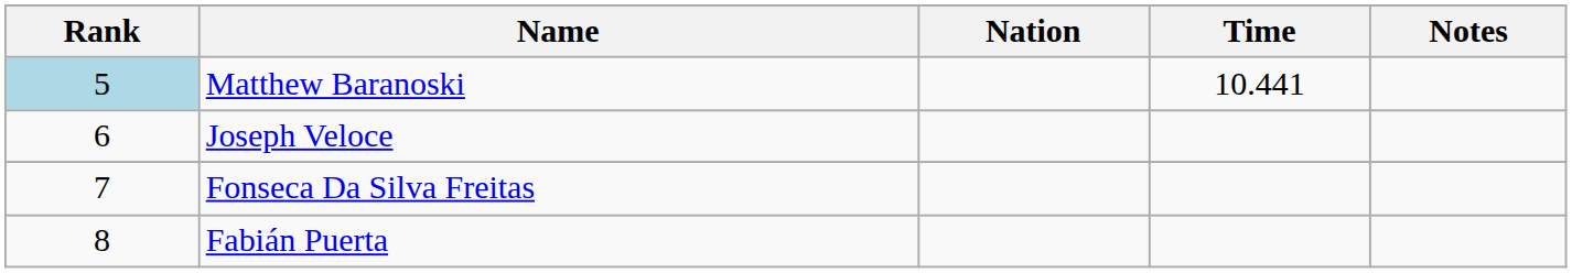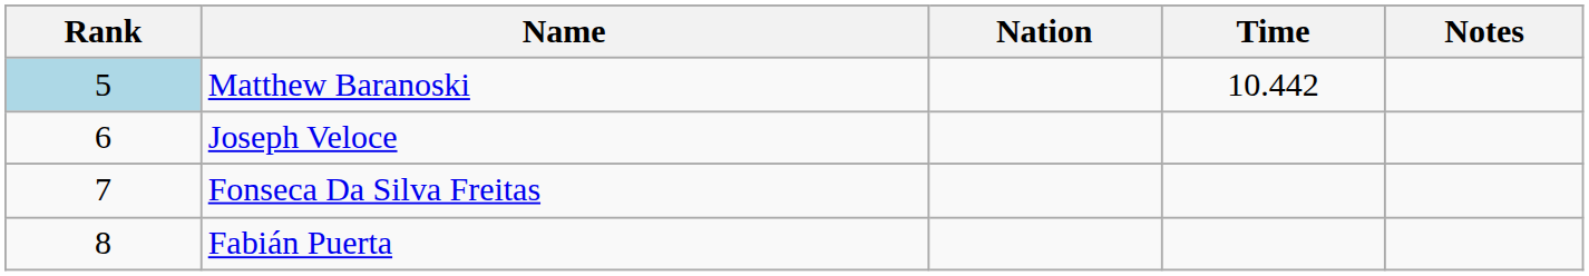 <table class="wikitable sortable" style="text-align:center"  width=60%>
 <tr>
 <th>Rank</th>
 <th>Name</th>
 <th>Nation</th>
 <th>Time</th>
 <th>Notes</th>
 </tr>
 <tr>
 <td style="background: lightblue;">5</td>
 <td align=left><a href='#'>Matthew Baranoski</a></td>
 <td align=left></td>
-<td>10.441</td>
+<td>10.442</td>
 <td></td>
 </tr>
 <tr>
 <td>6</td>
 <td align=left><a href='#'>Joseph Veloce</a></td>
 <td align=left></td>
 <td></td>
 <td></td>
 </tr>
 <tr>
 <td>7</td>
 <td align=left><a href='#'>Fonseca Da Silva Freitas</a></td>
 <td align=left></td>
 <td></td>
 <td></td>
 </tr>
 <tr>
 <td>8</td>
 <td align=left><a href='#'>Fabián Puerta</a></td>
 <td align=left></td>
 <td></td>
 <td></td>
 </tr>
 </table>
